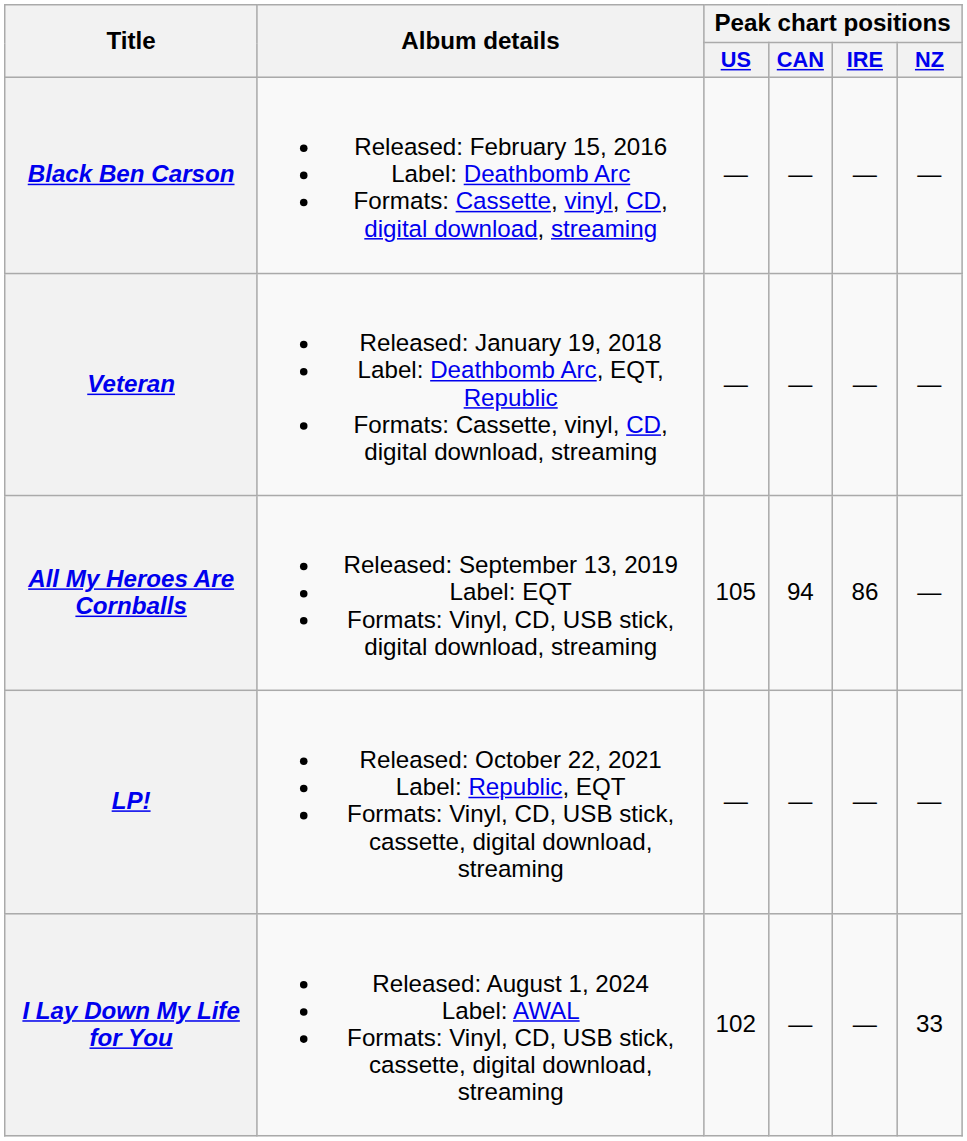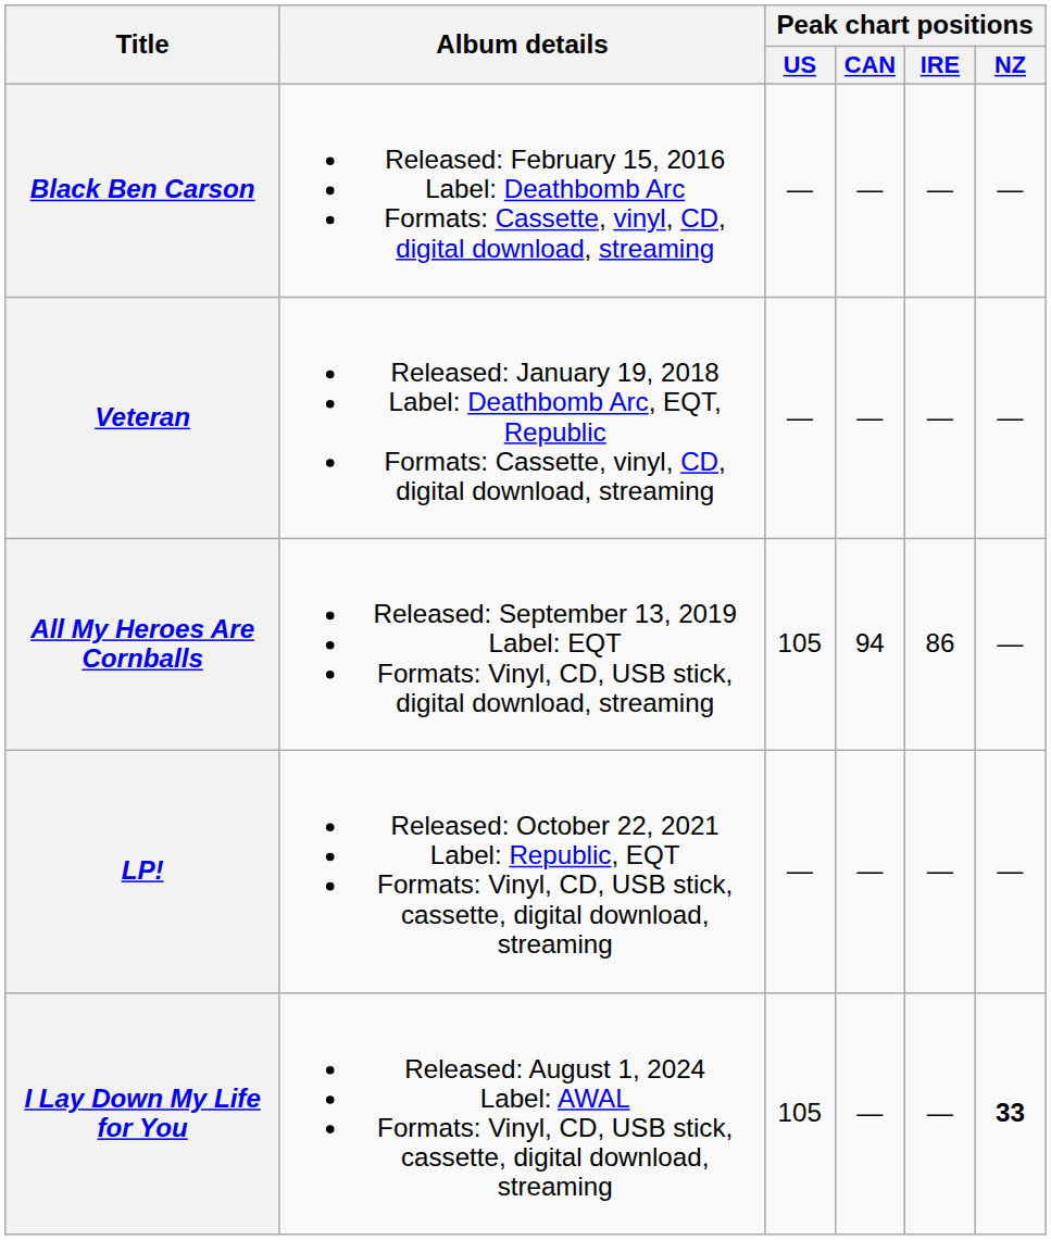 <table class="wikitable plainrowheaders" style="text-align:center;">
 <tr>
 <th scope="col" rowspan="2" style="width:10em;">Title</th>
 <th scope="col" rowspan="2" style="width:18em;">Album details</th>
 <th scope="col" colspan="4">Peak chart positions</th>
 </tr>
 <tr>
 <th scope="col" style="width:2.5em;font-size:90%;"><a href='#'>US</a><br></th>
 <th scope="col" style="width:2.5em;font-size:90%;"><a href='#'>CAN</a><br></th>
 <th scope="col" style="width:2.5em;font-size:90%;"><a href='#'>IRE</a><br></th>
 <th scope="col" style="width:2.5em;font-size:90%;"><a href='#'>NZ</a><br></th>
 </tr>
 <tr>
 <th scope="row"><em><a href='#'>Black Ben Carson</a></em></th>
 <td><br><ul><li>Released: February 15, 2016</li><li>Label: <a href='#'>Deathbomb Arc</a></li><li>Formats: <a href='#'>Cassette</a>, <a href='#'>vinyl</a>, <a href='#'>CD</a>, <a href='#'>digital download</a>, <a href='#'>streaming</a></li></ul></td>
 <td>—</td>
 <td>—</td>
 <td>—</td>
 <td>—</td>
 </tr>
 <tr>
 <th scope="row"><em><a href='#'>Veteran</a></em><br></th>
 <td><br><ul><li>Released: January 19, 2018</li><li>Label: <a href='#'>Deathbomb Arc</a>, EQT, <a href='#'>Republic</a></li><li>Formats: Cassette, vinyl, <a href='#'>CD</a>, digital download, streaming</li></ul></td>
 <td>—</td>
 <td>—</td>
 <td>—</td>
 <td>—</td>
 </tr>
 <tr>
 <th scope="row"><em><a href='#'>All My Heroes Are Cornballs</a></em></th>
 <td><br><ul><li>Released: September 13, 2019</li><li>Label: EQT</li><li>Formats: Vinyl, CD, USB stick, digital download, streaming</li></ul></td>
 <td>105</td>
 <td>94</td>
 <td>86</td>
 <td>—</td>
 </tr>
 <tr>
 <th scope="row"><em><a href='#'>LP!</a></em></th>
 <td><br><ul><li>Released: October 22, 2021</li><li>Label: <a href='#'>Republic</a>, EQT</li><li>Formats: Vinyl, CD, USB stick, cassette, digital download, streaming</li></ul></td>
 <td>—</td>
 <td>—</td>
 <td>—</td>
 <td>—</td>
 </tr>
 <tr>
 <th scope="row"><em><a href='#'>I Lay Down My Life for You</a></em></th>
 <td><br><ul><li>Released: August 1, 2024</li><li>Label: <a href='#'>AWAL</a></li><li>Formats: Vinyl, CD, USB stick, cassette, digital download, streaming</li></ul></td>
-<td>102</td>
+<td>105</td>
 <td>—</td>
 <td>—</td>
-<td>33</td>
+<td><strong>33</strong></td>
 </tr>
 </table>
